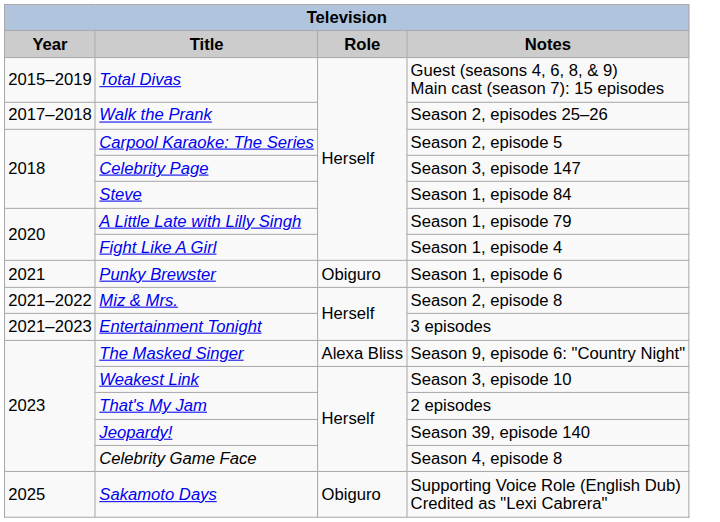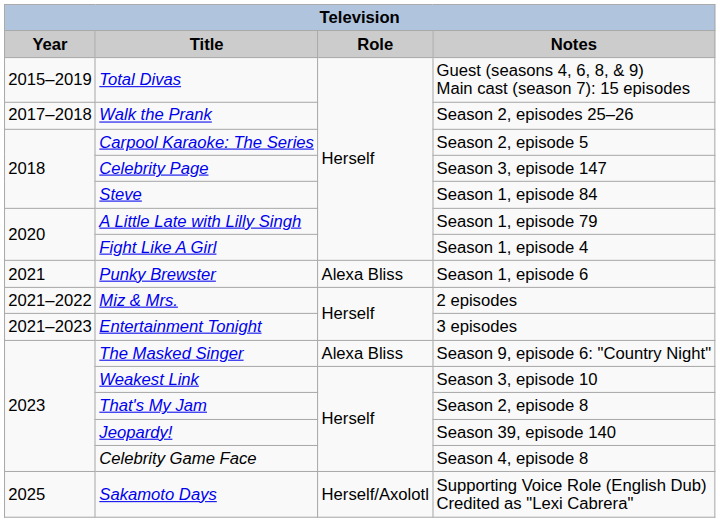 <table class="wikitable">
 <tr>
 <th colspan=4 style="background:#B0C4DE;">Television</th>
 </tr>
 <tr align="center">
 <th style="background: #CCCCCC;">Year</th>
 <th style="background: #CCCCCC;">Title</th>
 <th style="background: #CCCCCC;">Role</th>
 <th style="background: #CCCCCC;">Notes</th>
 </tr>
 <tr>
 <td>2015–2019</td>
 <td><em><a href='#'>Total Divas</a></em></td>
 <td rowspan="7">Herself</td>
 <td>Guest (seasons 4, 6, 8, & 9)<br>Main cast (season 7): 15 episodes</td>
 </tr>
 <tr>
 <td>2017–2018</td>
 <td><em><a href='#'>Walk the Prank</a></em></td>
 <td>Season 2, episodes 25–26</td>
 </tr>
 <tr>
 <td rowspan="3">2018</td>
 <td><em><a href='#'>Carpool Karaoke: The Series</a></em></td>
 <td>Season 2, episode 5</td>
 </tr>
 <tr>
 <td><em><a href='#'>Celebrity Page</a></em></td>
 <td>Season 3, episode 147</td>
 </tr>
 <tr>
 <td><a href='#'><em>Steve</em></a></td>
 <td>Season 1, episode 84</td>
 </tr>
 <tr>
 <td rowspan="2">2020</td>
 <td><em><a href='#'>A Little Late with Lilly Singh</a></em></td>
 <td>Season 1, episode 79</td>
 </tr>
 <tr>
 <td><a href='#'><em>Fight Like A Girl</em></a></td>
 <td>Season 1, episode 4</td>
 </tr>
 <tr>
 <td>2021</td>
 <td><em><a href='#'>Punky Brewster</a></em></td>
-<td>Obiguro</td>
+<td>Alexa Bliss</td>
 <td>Season 1, episode 6</td>
 </tr>
 <tr>
 <td>2021–2022</td>
 <td><em><a href='#'>Miz & Mrs.</a></em></td>
 <td rowspan="2">Herself</td>
-<td>Season 2, episode 8</td>
+<td>2 episodes</td>
 </tr>
 <tr>
 <td>2021–2023</td>
 <td><em><a href='#'>Entertainment Tonight</a></em></td>
 <td>3 episodes</td>
 </tr>
 <tr>
 <td rowspan="5">2023</td>
 <td><em><a href='#'>The Masked Singer</a></em></td>
 <td>Alexa Bliss</td>
 <td>Season 9, episode 6: "Country Night"</td>
 </tr>
 <tr>
 <td><em><a href='#'>Weakest Link</a></em></td>
 <td rowspan="4">Herself</td>
 <td>Season 3, episode 10</td>
 </tr>
 <tr>
 <td><em><a href='#'>That's My Jam</a></em></td>
-<td>2 episodes</td>
+<td>Season 2, episode 8</td>
 </tr>
 <tr>
 <td><em><a href='#'>Jeopardy!</a></em></td>
 <td>Season 39, episode 140</td>
 </tr>
 <tr>
 <td><em>Celebrity Game Face</em></td>
 <td>Season 4, episode 8</td>
 </tr>
 <tr>
 <td>2025</td>
 <td><em><a href='#'>Sakamoto Days</a></em></td>
-<td>Obiguro</td>
+<td>Herself/Axolotl</td>
 <td>Supporting Voice Role (English Dub)<br>Credited as "Lexi Cabrera"</td>
 </tr>
 </table>
